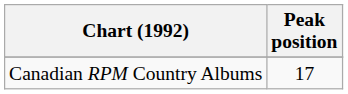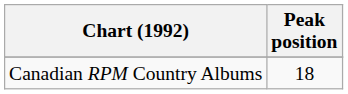 <table class="wikitable">
 <tr>
 <th>Chart (1992)</th>
 <th>Peak<br>position</th>
 </tr>
 <tr>
 </tr>
 <tr>
 </tr>
 <tr>
 <td>Canadian <em>RPM</em> Country Albums</td>
-<td align="center">17</td>
+<td align="center">18</td>
 </tr>
 </table>
